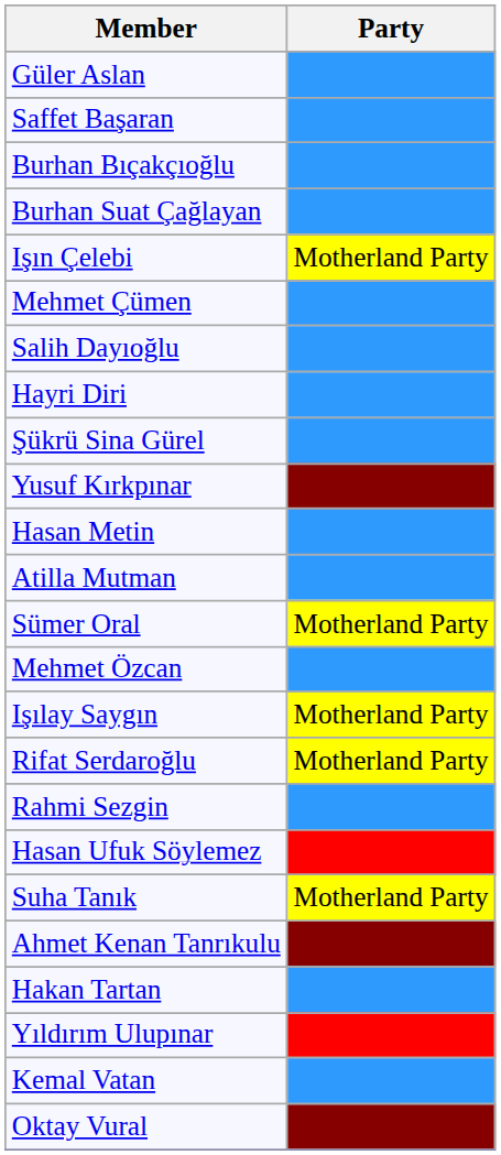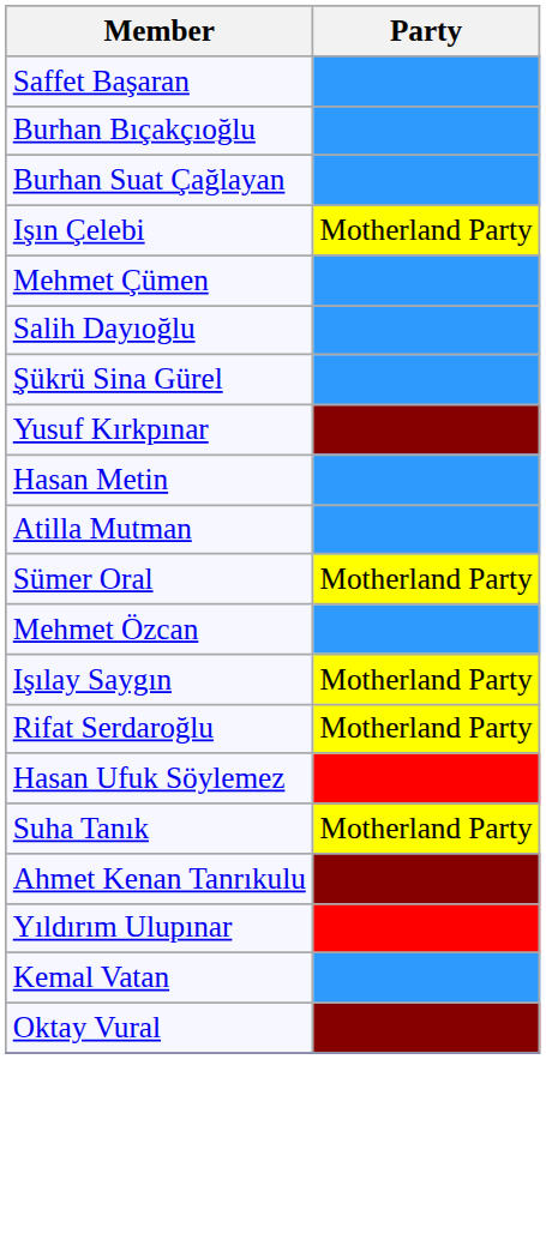 <table class=wikitable style="border:1px solid #8888aa; background-color:#f7f8ff; padding:0px; font-size:90%;">
 <tr>
 <th>Member</th>
 <th>Party</th>
-</tr>
-<tr>
-<td><a href='#'>Güler Aslan</a></td>
-<td style="background: #2E9AFE"></td>
 </tr>
 <tr>
 <td><a href='#'>Saffet Başaran</a></td>
 <td style="background: #2E9AFE"></td>
 </tr>
 <tr>
 <td><a href='#'>Burhan Bıçakçıoğlu</a></td>
 <td style="background: #2E9AFE"></td>
 </tr>
 <tr>
 <td><a href='#'>Burhan Suat Çağlayan</a></td>
 <td style="background: #2E9AFE"></td>
 </tr>
 <tr>
 <td><a href='#'>Işın Çelebi</a></td>
 <td style="background: #ffff00">Motherland Party</td>
 </tr>
 <tr>
 <td><a href='#'>Mehmet Çümen</a></td>
 <td style="background: #2E9AFE"></td>
 </tr>
 <tr>
 <td><a href='#'>Salih Dayıoğlu</a></td>
-<td style="background: #2E9AFE"></td>
-</tr>
-<tr>
-<td><a href='#'>Hayri Diri</a></td>
 <td style="background: #2E9AFE"></td>
 </tr>
 <tr>
 <td><a href='#'>Şükrü Sina Gürel</a></td>
 <td style="background: #2E9AFE"></td>
 </tr>
 <tr>
 <td><a href='#'>Yusuf Kırkpınar</a></td>
 <td style="background: #870000"></td>
 </tr>
 <tr>
 <td><a href='#'>Hasan Metin</a></td>
 <td style="background: #2E9AFE"></td>
 </tr>
 <tr>
 <td><a href='#'>Atilla Mutman</a></td>
 <td style="background: #2E9AFE"></td>
 </tr>
 <tr>
 <td><a href='#'>Sümer Oral</a></td>
 <td style="background: #ffff00">Motherland Party</td>
 </tr>
 <tr>
 <td><a href='#'>Mehmet Özcan</a></td>
 <td style="background: #2E9AFE"></td>
 </tr>
 <tr>
 <td><a href='#'>Işılay Saygın</a></td>
 <td style="background: #ffff00">Motherland Party</td>
 </tr>
 <tr>
 <td><a href='#'>Rifat Serdaroğlu</a></td>
 <td style="background: #ffff00">Motherland Party</td>
 </tr>
 <tr>
-<td><a href='#'>Rahmi Sezgin</a></td>
-<td style="background: #2E9AFE"></td>
-</tr>
-<tr>
 <td><a href='#'>Hasan Ufuk Söylemez</a></td>
 <td style="background: #ff0000"></td>
 </tr>
 <tr>
 <td><a href='#'>Suha Tanık</a></td>
 <td style="background: #ffff00">Motherland Party</td>
 </tr>
 <tr>
 <td><a href='#'>Ahmet Kenan Tanrıkulu</a></td>
 <td style="background: #870000"></td>
-</tr>
-<tr>
-<td><a href='#'>Hakan Tartan</a></td>
-<td style="background: #2E9AFE"></td>
 </tr>
 <tr>
 <td><a href='#'>Yıldırım Ulupınar</a></td>
 <td style="background: #ff0000"></td>
 </tr>
 <tr>
 <td><a href='#'>Kemal Vatan</a></td>
 <td style="background: #2E9AFE"></td>
 </tr>
 <tr>
 <td><a href='#'>Oktay Vural</a></td>
 <td style="background: #870000"></td>
 </tr>
 <tr>
 </tr>
 </table>
